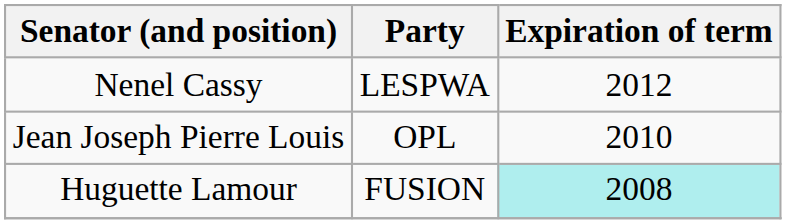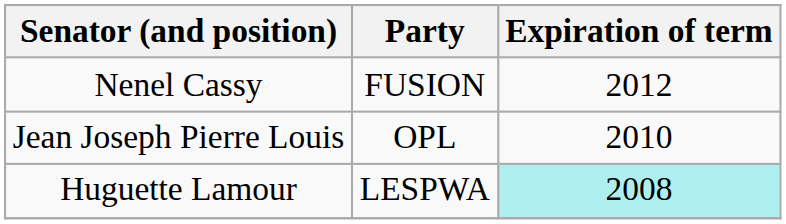 <table class="wikitable" style="text-align:center;">
 <tr>
 <th>Senator (and position)</th>
 <th>Party</th>
 <th>Expiration of term</th>
 </tr>
 <tr>
 <td>Nenel Cassy</td>
-<td>LESPWA</td>
+<td>FUSION</td>
 <td>2012</td>
 </tr>
 <tr>
 <td>Jean Joseph Pierre Louis</td>
 <td>OPL</td>
 <td>2010</td>
 </tr>
 <tr>
 <td>Huguette Lamour</td>
-<td>FUSION</td>
+<td>LESPWA</td>
 <td style="background: paleturquoise;">2008</td>
 </tr>
 <tr>
 </tr>
 </table>
